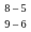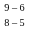 <table style="text-align:center">
 <tr>
 <th width=200></th>
 <th width=100></th>
 <th width=200></th>
 </tr>
 <tr>
 <td align=right><strong></strong></td>
-<td>8 – 5</td>
+<td>9 – 6</td>
 <td align=left></td>
 </tr>
 <tr>
 <td align=right><strong></strong></td>
-<td>9 – 6</td>
+<td>8 – 5</td>
 <td align=left></td>
 </tr>
 </table>
